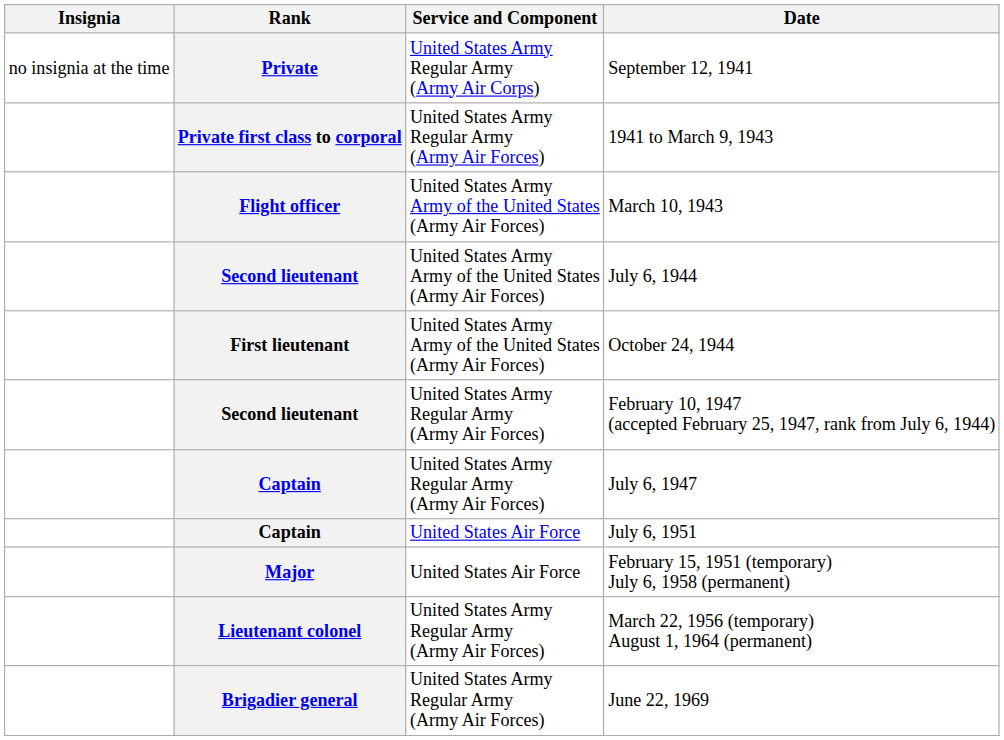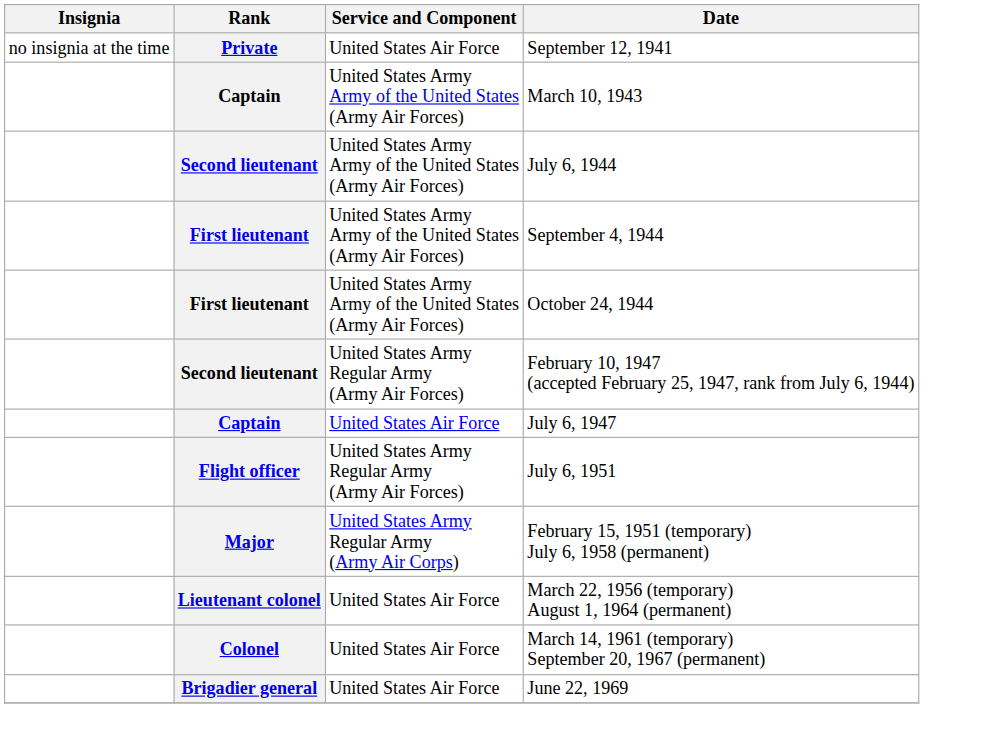 <table class="wikitable plainrowheaders" style="background:white">
 <tr>
 <th scope="col">Insignia</th>
 <th scope="col">Rank</th>
 <th scope="col">Service and Component</th>
 <th scope="col">Date</th>
 </tr>
 <tr>
 <td align="center">no insignia at the time</td>
 <th scope="row"><a href='#'>Private</a></th>
-<td><a href='#'>United States Army</a><br>Regular Army<br>(<a href='#'>Army Air Corps</a>)</td>
+<td>United States Air Force</td>
 <td>September 12, 1941</td>
 </tr>
 <tr>
-<td align="center"><br></td>
-<th scope="row"><a href='#'>Private first class</a> to <a href='#'>corporal</a></th>
-<td>United States Army<br>Regular Army<br>(<a href='#'>Army Air Forces</a>)</td>
-<td>1941 to March 9, 1943</td>
-</tr>
-<tr>
 <td align="center"></td>
-<th scope="row"><a href='#'>Flight officer</a></th>
+<th scope="row">Captain</th>
 <td>United States Army<br><a href='#'>Army of the United States</a><br>(Army Air Forces)</td>
 <td>March 10, 1943</td>
 </tr>
 <tr>
 <td align="center"></td>
 <th scope="row"><a href='#'>Second lieutenant</a></th>
 <td>United States Army<br>Army of the United States<br>(Army Air Forces)</td>
 <td>July 6, 1944</td>
+</tr>
+<tr>
+<td align="center"></td>
+<th scope="row"><a href='#'>First lieutenant</a></th>
+<td>United States Army<br>Army of the United States<br>(Army Air Forces)</td>
+<td>September 4, 1944</td>
 </tr>
 <tr>
 <td align="center"></td>
 <th scope="row">First lieutenant</th>
 <td>United States Army<br>Army of the United States<br>(Army Air Forces)</td>
 <td>October 24, 1944</td>
 </tr>
 <tr>
 <td align="center"></td>
 <th scope="row">Second lieutenant</th>
 <td>United States Army<br>Regular Army<br>(Army Air Forces)</td>
 <td>February 10, 1947<br>(accepted February 25, 1947, rank from July 6, 1944)</td>
 </tr>
 <tr>
 <td align="center"></td>
 <th scope="row"><a href='#'>Captain</a></th>
-<td>United States Army<br>Regular Army<br>(Army Air Forces)</td>
+<td><a href='#'>United States Air Force</a></td>
 <td>July 6, 1947</td>
 </tr>
 <tr>
 <td align="center"></td>
-<th scope="row">Captain</th>
-<td><a href='#'>United States Air Force</a></td>
+<th scope="row"><a href='#'>Flight officer</a></th>
+<td>United States Army<br>Regular Army<br>(Army Air Forces)</td>
 <td>July 6, 1951</td>
 </tr>
 <tr>
 <td align="center"></td>
 <th scope="row"><a href='#'>Major</a></th>
-<td>United States Air Force</td>
+<td><a href='#'>United States Army</a><br>Regular Army<br>(<a href='#'>Army Air Corps</a>)</td>
 <td>February 15, 1951 (temporary)<br>July 6, 1958 (permanent)</td>
 </tr>
 <tr>
 <td align="center"></td>
 <th scope="row"><a href='#'>Lieutenant colonel</a></th>
-<td>United States Army<br>Regular Army<br>(Army Air Forces)</td>
+<td>United States Air Force</td>
 <td>March 22, 1956 (temporary)<br>August 1, 1964 (permanent)</td>
 </tr>
 <tr>
 <td align="center"></td>
+<th scope="row"><a href='#'>Colonel</a></th>
+<td>United States Air Force</td>
+<td>March 14, 1961 (temporary)<br>September 20, 1967 (permanent)</td>
+</tr>
+<tr>
+<td align="center"></td>
 <th scope="row"><a href='#'>Brigadier general</a></th>
-<td>United States Army<br>Regular Army<br>(Army Air Forces)</td>
+<td>United States Air Force</td>
 <td>June 22, 1969</td>
 </tr>
 <tr>
 </tr>
 </table>
